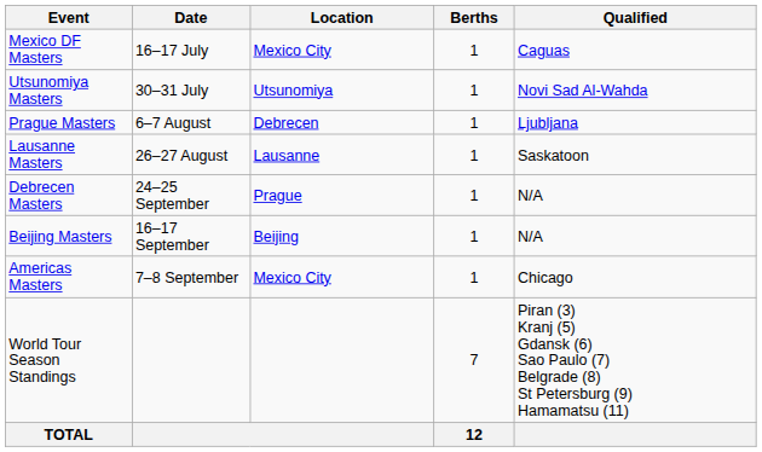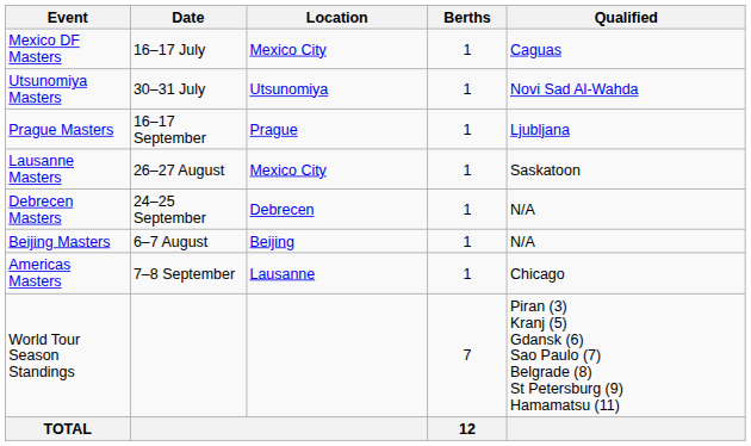 <table class="wikitable" style="font-size:95%;" width=60%>
 <tr>
 <th width=30>Event</th>
 <th width=25>Date</th>
 <th width=120>Location</th>
 <th width=25>Berths</th>
 <th width=160>Qualified</th>
 </tr>
 <tr>
 <td><a href='#'>Mexico DF Masters</a></td>
 <td>16–17 July</td>
 <td> <a href='#'>Mexico City</a></td>
 <td align=center>1</td>
 <td> <a href='#'>Caguas</a></td>
 </tr>
 <tr>
 <td><a href='#'>Utsunomiya Masters</a></td>
 <td>30–31 July</td>
 <td> <a href='#'>Utsunomiya</a></td>
 <td align=center>1</td>
 <td> <a href='#'>Novi Sad Al-Wahda</a></td>
 </tr>
 <tr>
 <td><a href='#'>Prague Masters</a></td>
-<td>6–7 August</td>
-<td> <a href='#'>Debrecen</a></td>
+<td>16–17 September</td>
+<td> <a href='#'>Prague</a></td>
 <td align=center>1</td>
 <td> <a href='#'>Ljubljana</a></td>
 </tr>
 <tr>
 <td><a href='#'>Lausanne Masters</a></td>
 <td>26–27 August</td>
-<td> <a href='#'>Lausanne</a></td>
+<td> <a href='#'>Mexico City</a></td>
 <td align=center>1</td>
 <td> Saskatoon</td>
 </tr>
 <tr>
 <td><a href='#'>Debrecen Masters</a></td>
 <td>24–25 September</td>
-<td> <a href='#'>Prague</a></td>
+<td> <a href='#'>Debrecen</a></td>
 <td align=center>1</td>
 <td>N/A </td>
 </tr>
 <tr>
 <td><a href='#'>Beijing Masters</a></td>
-<td>16–17 September</td>
+<td>6–7 August</td>
 <td> <a href='#'>Beijing</a></td>
 <td align=center>1</td>
 <td>N/A </td>
 </tr>
 <tr>
 <td><a href='#'>Americas Masters</a></td>
 <td>7–8 September</td>
-<td> <a href='#'>Mexico City</a></td>
+<td> <a href='#'>Lausanne</a></td>
 <td align=center>1</td>
 <td> Chicago</td>
 </tr>
 <tr>
 <td>World Tour Season Standings</td>
 <td></td>
 <td></td>
 <td align=center>7</td>
 <td> Piran (3) <br>  Kranj (5) <br>  Gdansk (6) <br>  Sao Paulo (7) <br>  Belgrade (8) <br>  St Petersburg (9) <br>  Hamamatsu (11)</td>
 </tr>
 <tr>
 <th>TOTAL</th>
 <th colspan="2"></th>
 <th>12</th>
 <th></th>
 </tr>
 </table>
